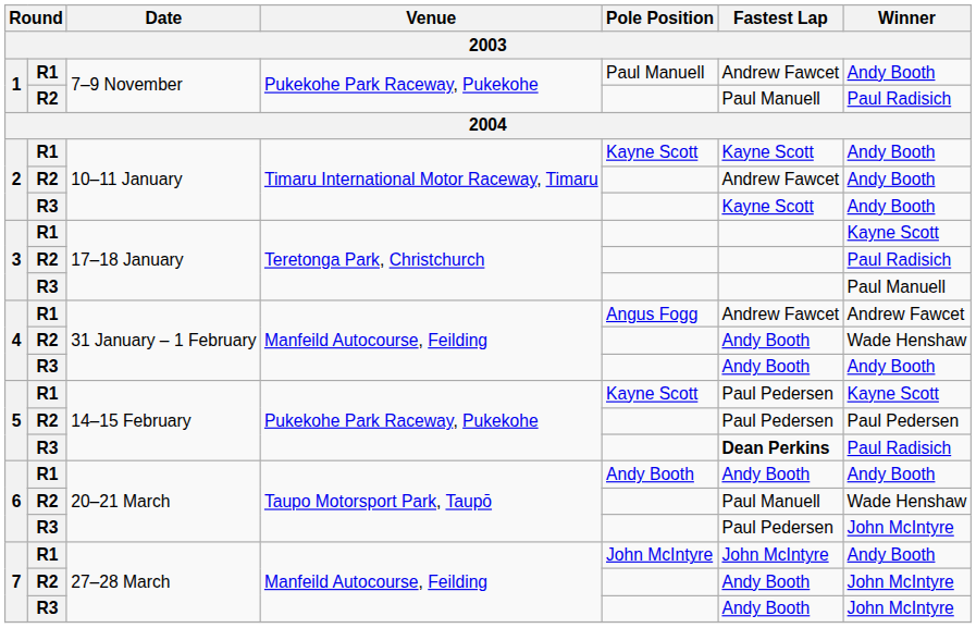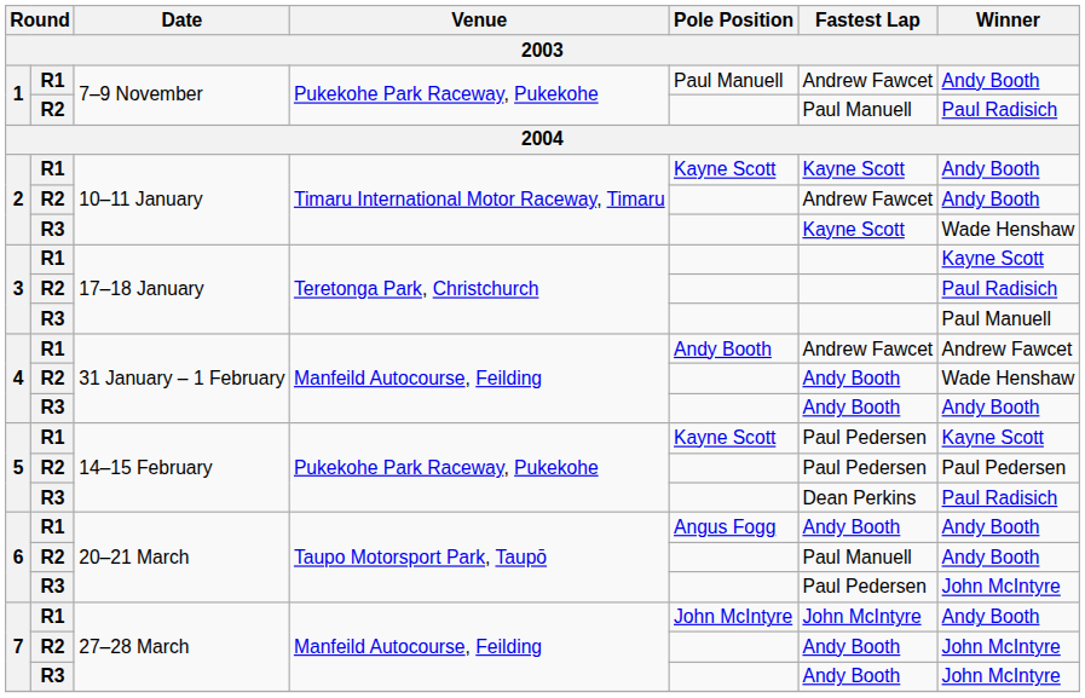 <table class="wikitable" style="font-size: 85%">
 <tr>
 <th colspan=2>Round</th>
 <th>Date</th>
 <th>Venue</th>
 <th>Pole Position</th>
 <th>Fastest Lap</th>
 <th>Winner</th>
 </tr>
 <tr>
 <th colspan=7>2003</th>
 </tr>
 <tr>
 <th rowspan=2>1</th>
 <th>R1</th>
 <td rowspan=2>7–9 November</td>
 <td rowspan=2><a href='#'>Pukekohe Park Raceway</a>, <a href='#'>Pukekohe</a></td>
 <td> Paul Manuell</td>
 <td> Andrew Fawcet</td>
 <td> <a href='#'>Andy Booth</a></td>
 </tr>
 <tr>
 <th>R2</th>
 <td></td>
 <td> Paul Manuell</td>
 <td> <a href='#'>Paul Radisich</a></td>
 </tr>
 <tr>
 <th colspan=7>2004</th>
 </tr>
 <tr>
 <th rowspan=3>2</th>
 <th>R1</th>
 <td rowspan=3>10–11 January</td>
 <td rowspan=3><a href='#'>Timaru International Motor Raceway</a>, <a href='#'>Timaru</a></td>
 <td> <a href='#'>Kayne Scott</a></td>
 <td> <a href='#'>Kayne Scott</a></td>
 <td> <a href='#'>Andy Booth</a></td>
 </tr>
 <tr>
 <th>R2</th>
 <td></td>
 <td> Andrew Fawcet</td>
 <td> <a href='#'>Andy Booth</a></td>
 </tr>
 <tr>
 <th>R3</th>
 <td></td>
 <td> <a href='#'>Kayne Scott</a></td>
-<td> <a href='#'>Andy Booth</a></td>
+<td> Wade Henshaw</td>
 </tr>
 <tr>
 <th rowspan=3>3</th>
 <th>R1</th>
 <td rowspan=3>17–18 January</td>
 <td rowspan=3><a href='#'>Teretonga Park</a>, <a href='#'>Christchurch</a></td>
 <td></td>
 <td></td>
 <td> <a href='#'>Kayne Scott</a></td>
 </tr>
 <tr>
 <th>R2</th>
 <td></td>
 <td></td>
 <td> <a href='#'>Paul Radisich</a></td>
 </tr>
 <tr>
 <th>R3</th>
 <td></td>
 <td></td>
 <td> Paul Manuell</td>
 </tr>
 <tr>
 <th rowspan=3>4</th>
 <th>R1</th>
 <td rowspan=3>31 January – 1 February</td>
 <td rowspan=3><a href='#'>Manfeild Autocourse</a>, <a href='#'>Feilding</a></td>
-<td> <a href='#'>Angus Fogg</a></td>
+<td> <a href='#'>Andy Booth</a></td>
 <td> Andrew Fawcet</td>
 <td> Andrew Fawcet</td>
 </tr>
 <tr>
 <th>R2</th>
 <td></td>
 <td> <a href='#'>Andy Booth</a></td>
 <td> Wade Henshaw</td>
 </tr>
 <tr>
 <th>R3</th>
 <td></td>
 <td> <a href='#'>Andy Booth</a></td>
 <td> <a href='#'>Andy Booth</a></td>
 </tr>
 <tr>
 <th rowspan=3>5</th>
 <th>R1</th>
 <td rowspan=3>14–15 February</td>
 <td rowspan=3><a href='#'>Pukekohe Park Raceway</a>, <a href='#'>Pukekohe</a></td>
 <td> <a href='#'>Kayne Scott</a></td>
 <td> Paul Pedersen</td>
 <td> <a href='#'>Kayne Scott</a></td>
 </tr>
 <tr>
 <th>R2</th>
 <td></td>
 <td> Paul Pedersen</td>
 <td> Paul Pedersen</td>
 </tr>
 <tr>
 <th>R3</th>
 <td></td>
-<td><strong> Dean Perkins</strong></td>
+<td> Dean Perkins</td>
 <td> <a href='#'>Paul Radisich</a></td>
 </tr>
 <tr>
 <th rowspan=3>6</th>
 <th>R1</th>
 <td rowspan=3>20–21 March</td>
 <td rowspan=3><a href='#'>Taupo Motorsport Park</a>, <a href='#'>Taupō</a></td>
-<td> <a href='#'>Andy Booth</a></td>
+<td> <a href='#'>Angus Fogg</a></td>
 <td> <a href='#'>Andy Booth</a></td>
 <td> <a href='#'>Andy Booth</a></td>
 </tr>
 <tr>
 <th>R2</th>
 <td></td>
 <td> Paul Manuell</td>
-<td> Wade Henshaw</td>
+<td> <a href='#'>Andy Booth</a></td>
 </tr>
 <tr>
 <th>R3</th>
 <td></td>
 <td> Paul Pedersen</td>
 <td> <a href='#'>John McIntyre</a></td>
 </tr>
 <tr>
 <th rowspan=3>7</th>
 <th>R1</th>
 <td rowspan=3>27–28 March</td>
 <td rowspan=3><a href='#'>Manfeild Autocourse</a>, <a href='#'>Feilding</a></td>
 <td> <a href='#'>John McIntyre</a></td>
 <td> <a href='#'>John McIntyre</a></td>
 <td> <a href='#'>Andy Booth</a></td>
 </tr>
 <tr>
 <th>R2</th>
 <td></td>
 <td> <a href='#'>Andy Booth</a></td>
 <td> <a href='#'>John McIntyre</a></td>
 </tr>
 <tr>
 <th>R3</th>
 <td></td>
 <td> <a href='#'>Andy Booth</a></td>
 <td> <a href='#'>John McIntyre</a></td>
 </tr>
 <tr>
 </tr>
 </table>
